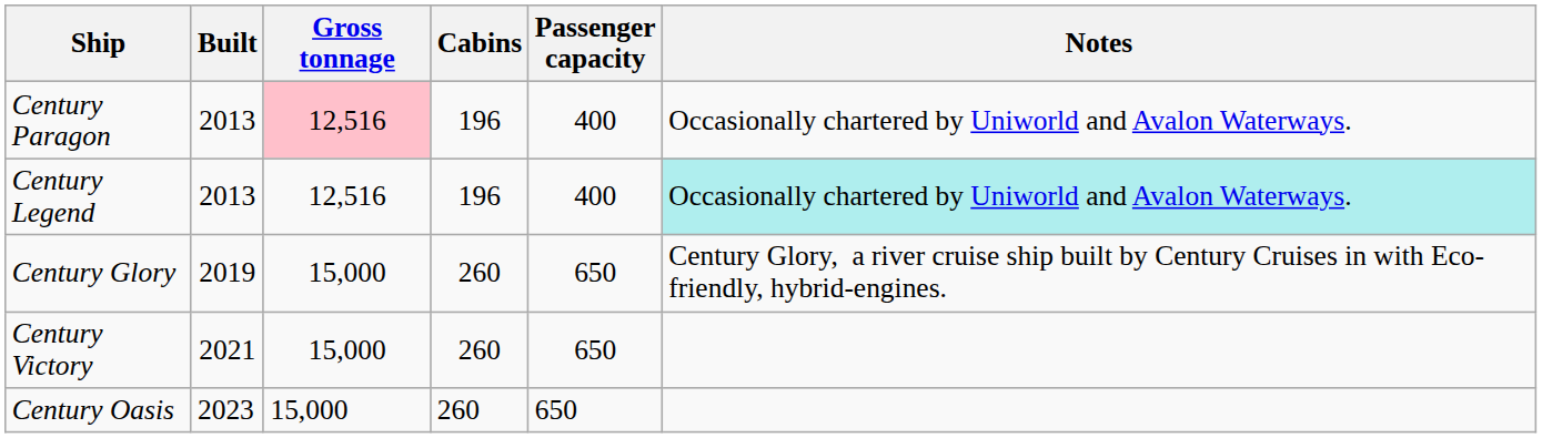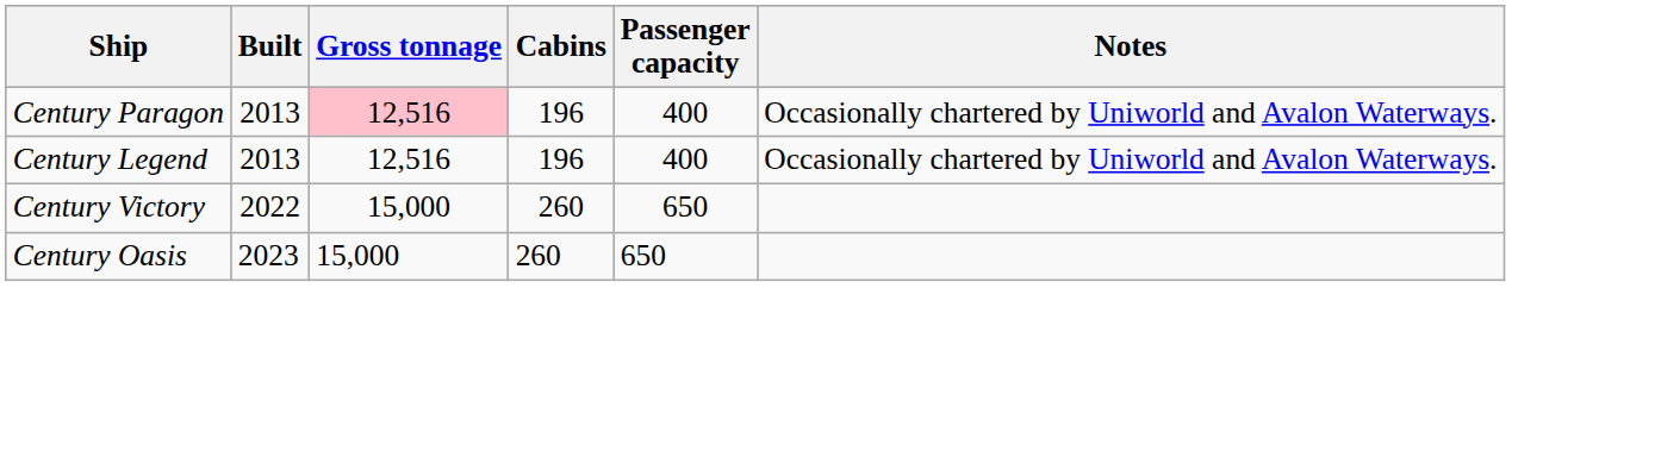 <table class="wikitable">
 <tr>
 <th>Ship</th>
 <th>Built</th>
 <th><a href='#'>Gross tonnage</a></th>
 <th>Cabins</th>
 <th>Passenger<br>capacity</th>
 <th>Notes</th>
 </tr>
 <tr>
 <td><em>Century Paragon</em></td>
 <td style="text-align:Center;">2013</td>
 <td style="background: pink; text-align:center;">12,516</td>
 <td style="text-align:center;">196</td>
 <td style="text-align:center;">400</td>
 <td>Occasionally chartered by <a href='#'>Uniworld</a> and <a href='#'>Avalon Waterways</a>.</td>
 </tr>
 <tr>
 <td><em>Century Legend</em></td>
 <td style="text-align:Center;">2013</td>
 <td style="text-align:center;">12,516</td>
 <td style="text-align:center;">196</td>
 <td style="text-align:center;">400</td>
-<td style="background: paleturquoise;">Occasionally chartered by <a href='#'>Uniworld</a> and <a href='#'>Avalon Waterways</a>.</td>
-</tr>
-<tr>
-<td><em>Century Glory</em></td>
-<td style="text-align:Center;">2019</td>
-<td style="text-align:center;">15,000</td>
-<td style="text-align:center;">260</td>
-<td style="text-align:center;">650</td>
-<td>Century Glory,  a river cruise ship built by Century Cruises in with Eco-friendly, hybrid-engines.</td>
+<td>Occasionally chartered by <a href='#'>Uniworld</a> and <a href='#'>Avalon Waterways</a>.</td>
 </tr>
 <tr>
 <td><em>Century Victory</em></td>
-<td style="text-align:Center;">2021</td>
+<td style="text-align:Center;">2022</td>
 <td style="text-align:center;">15,000</td>
 <td style="text-align:center;">260</td>
 <td style="text-align:center;">650</td>
 <td></td>
 </tr>
 <tr>
 <td><em>Century Oasis</em></td>
 <td>2023</td>
 <td>15,000</td>
 <td>260</td>
 <td>650</td>
 <td></td>
 </tr>
 </table>
